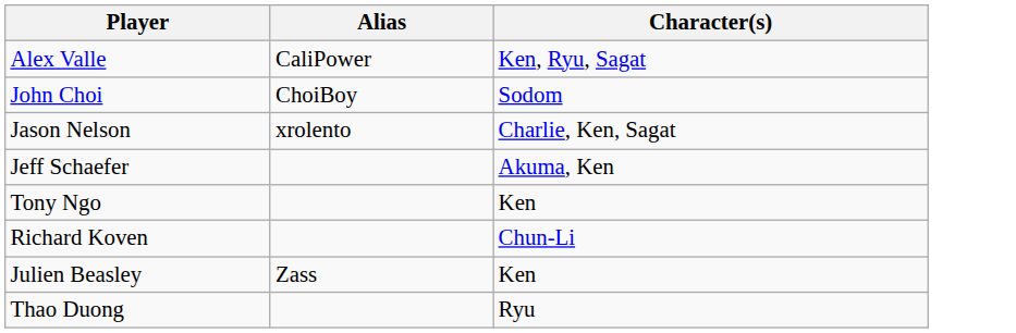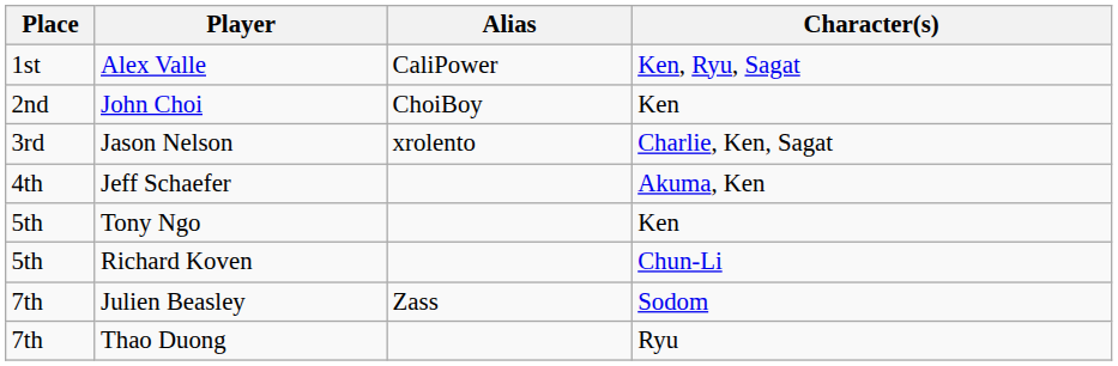 <table class="wikitable">
 <tr>
+<th style="width:50px;">Place</th>
 <th style="width:180px;">Player</th>
 <th style="width:150px;">Alias</th>
 <th style="width:300px;">Character(s)</th>
 </tr>
 <tr>
+<td>1st</td>
 <td> <a href='#'>Alex Valle</a></td>
 <td>CaliPower</td>
 <td><a href='#'>Ken</a>, <a href='#'>Ryu</a>, <a href='#'>Sagat</a></td>
 </tr>
 <tr>
+<td>2nd</td>
 <td> <a href='#'>John Choi</a></td>
 <td>ChoiBoy</td>
-<td><a href='#'>Sodom</a></td>
+<td>Ken</td>
 </tr>
 <tr>
+<td>3rd</td>
 <td> Jason Nelson</td>
 <td>xrolento</td>
 <td><a href='#'>Charlie</a>, Ken, Sagat</td>
 </tr>
 <tr>
+<td>4th</td>
 <td> Jeff Schaefer</td>
 <td></td>
 <td><a href='#'>Akuma</a>, Ken</td>
 </tr>
 <tr>
+<td>5th</td>
 <td> Tony Ngo</td>
 <td></td>
 <td>Ken</td>
 </tr>
 <tr>
+<td>5th</td>
 <td> Richard Koven</td>
 <td></td>
 <td><a href='#'>Chun-Li</a></td>
 </tr>
 <tr>
+<td>7th</td>
 <td> Julien Beasley</td>
 <td>Zass</td>
-<td>Ken</td>
+<td><a href='#'>Sodom</a></td>
 </tr>
 <tr>
+<td>7th</td>
 <td> Thao Duong</td>
 <td></td>
 <td>Ryu</td>
 </tr>
 </table>
